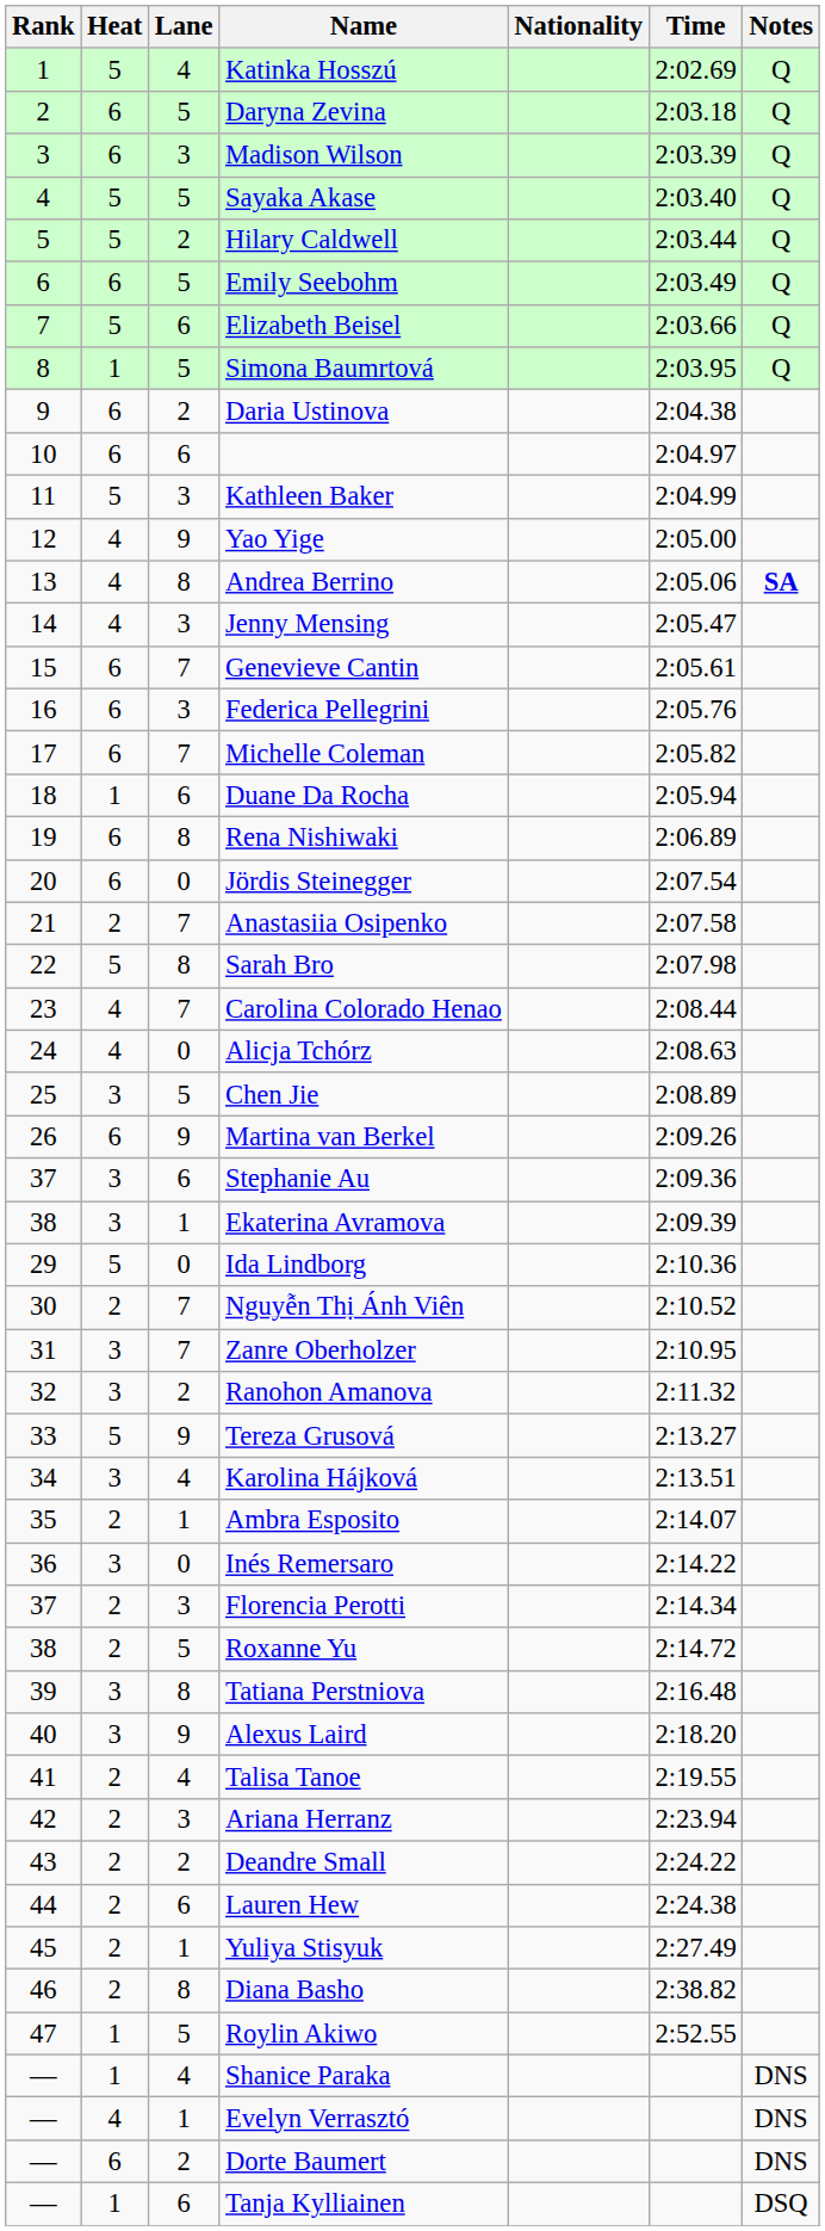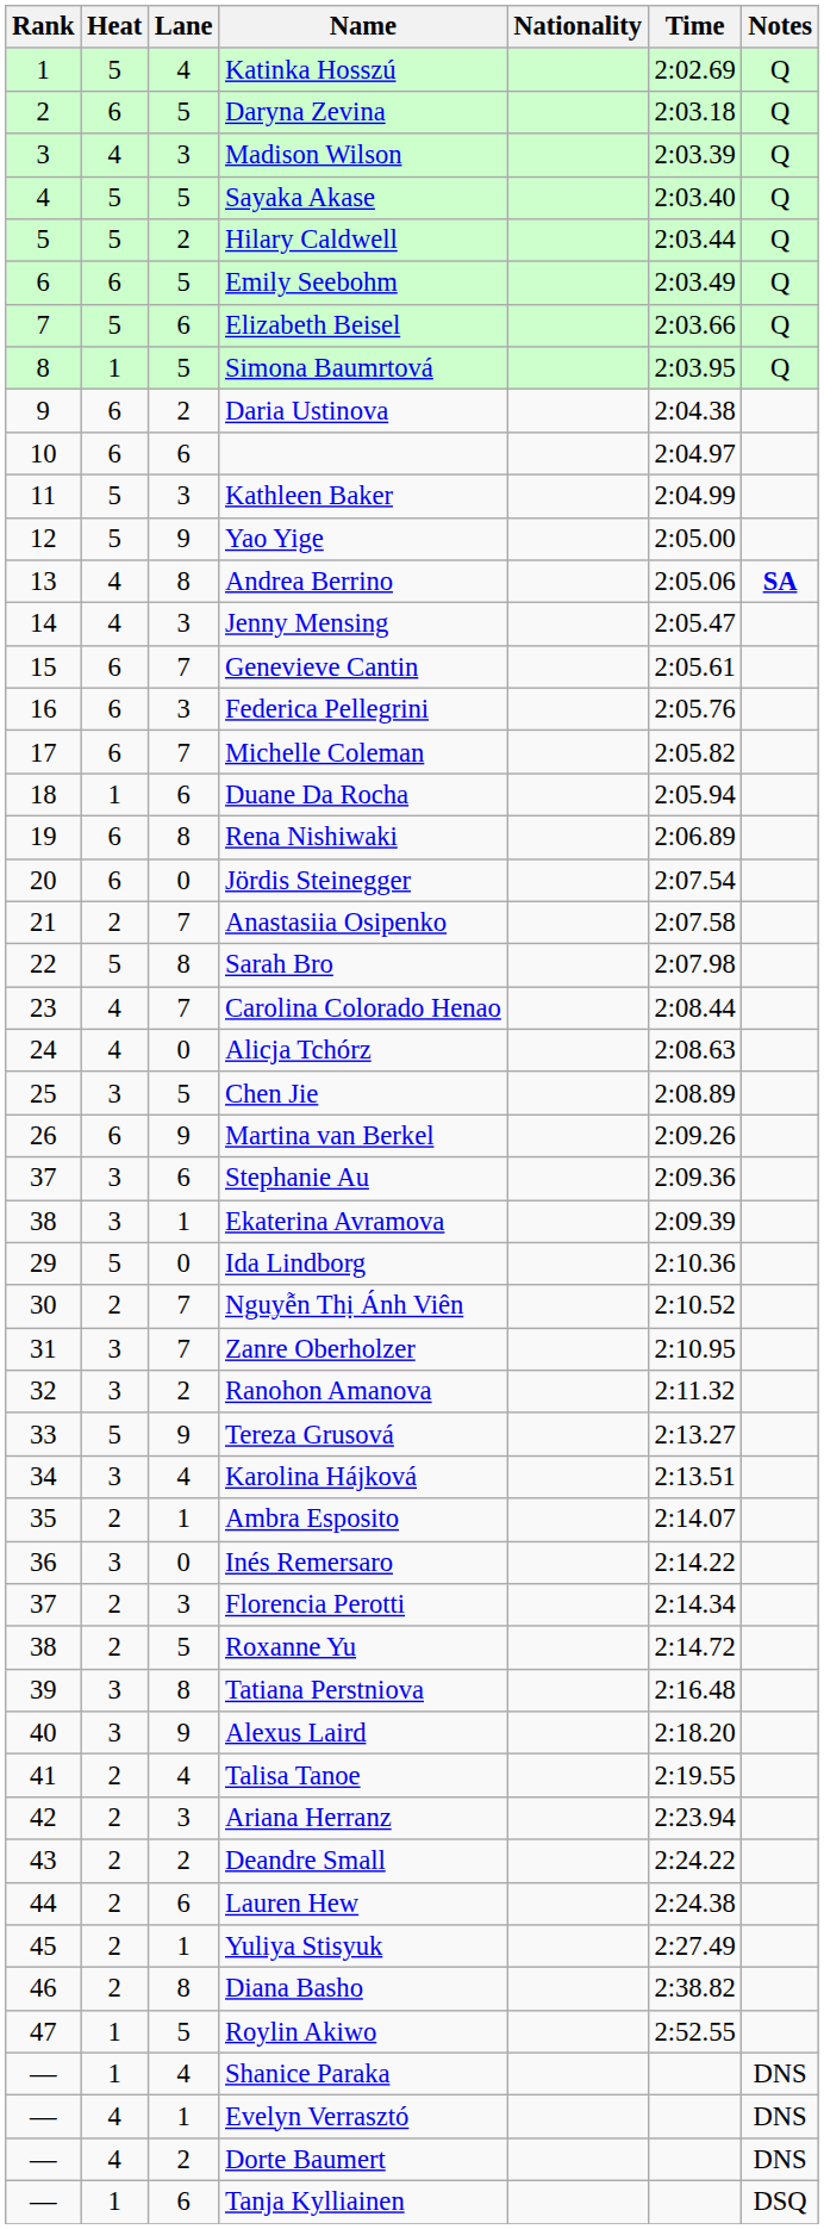 <table class="wikitable sortable" style="text-align:center">
 <tr>
 <th>Rank</th>
 <th>Heat</th>
 <th>Lane</th>
 <th>Name</th>
 <th>Nationality</th>
 <th>Time</th>
 <th>Notes</th>
 </tr>
 <tr bgcolor=ccffcc>
 <td>1</td>
 <td>5</td>
 <td>4</td>
 <td align=left><a href='#'>Katinka Hosszú</a></td>
 <td align=left></td>
 <td>2:02.69</td>
 <td>Q</td>
 </tr>
 <tr bgcolor=ccffcc>
 <td>2</td>
 <td>6</td>
 <td>5</td>
 <td align=left><a href='#'>Daryna Zevina</a></td>
 <td align=left></td>
 <td>2:03.18</td>
 <td>Q</td>
 </tr>
 <tr bgcolor=ccffcc>
 <td>3</td>
-<td>6</td>
+<td>4</td>
 <td>3</td>
 <td align=left><a href='#'>Madison Wilson</a></td>
 <td align=left></td>
 <td>2:03.39</td>
 <td>Q</td>
 </tr>
 <tr bgcolor=ccffcc>
 <td>4</td>
 <td>5</td>
 <td>5</td>
 <td align=left><a href='#'>Sayaka Akase</a></td>
 <td align=left></td>
 <td>2:03.40</td>
 <td>Q</td>
 </tr>
 <tr bgcolor=ccffcc>
 <td>5</td>
 <td>5</td>
 <td>2</td>
 <td align=left><a href='#'>Hilary Caldwell</a></td>
 <td align=left></td>
 <td>2:03.44</td>
 <td>Q</td>
 </tr>
 <tr bgcolor=ccffcc>
 <td>6</td>
 <td>6</td>
 <td>5</td>
 <td align=left><a href='#'>Emily Seebohm</a></td>
 <td align=left></td>
 <td>2:03.49</td>
 <td>Q</td>
 </tr>
 <tr bgcolor=ccffcc>
 <td>7</td>
 <td>5</td>
 <td>6</td>
 <td align=left><a href='#'>Elizabeth Beisel</a></td>
 <td align=left></td>
 <td>2:03.66</td>
 <td>Q</td>
 </tr>
 <tr bgcolor=ccffcc>
 <td>8</td>
 <td>1</td>
 <td>5</td>
 <td align=left><a href='#'>Simona Baumrtová</a></td>
 <td align=left></td>
 <td>2:03.95</td>
 <td>Q</td>
 </tr>
 <tr>
 <td>9</td>
 <td>6</td>
 <td>2</td>
 <td align=left><a href='#'>Daria Ustinova</a></td>
 <td align=left></td>
 <td>2:04.38</td>
 <td></td>
 </tr>
 <tr>
 <td>10</td>
 <td>6</td>
 <td>6</td>
 <td align=left></td>
 <td align=left></td>
 <td>2:04.97</td>
 <td></td>
 </tr>
 <tr>
 <td>11</td>
 <td>5</td>
 <td>3</td>
 <td align=left><a href='#'>Kathleen Baker</a></td>
 <td align=left></td>
 <td>2:04.99</td>
 <td></td>
 </tr>
 <tr>
 <td>12</td>
-<td>4</td>
+<td>5</td>
 <td>9</td>
 <td align=left><a href='#'>Yao Yige</a></td>
 <td align=left></td>
 <td>2:05.00</td>
 <td></td>
 </tr>
 <tr>
 <td>13</td>
 <td>4</td>
 <td>8</td>
 <td align=left><a href='#'>Andrea Berrino</a></td>
 <td align=left></td>
 <td>2:05.06</td>
 <td><strong><a href='#'>SA</a></strong></td>
 </tr>
 <tr>
 <td>14</td>
 <td>4</td>
 <td>3</td>
 <td align=left><a href='#'>Jenny Mensing</a></td>
 <td align=left></td>
 <td>2:05.47</td>
 <td></td>
 </tr>
 <tr>
 <td>15</td>
 <td>6</td>
 <td>7</td>
 <td align=left><a href='#'>Genevieve Cantin</a></td>
 <td align=left></td>
 <td>2:05.61</td>
 <td></td>
 </tr>
 <tr>
 <td>16</td>
 <td>6</td>
 <td>3</td>
 <td align=left><a href='#'>Federica Pellegrini</a></td>
 <td align=left></td>
 <td>2:05.76</td>
 <td></td>
 </tr>
 <tr>
 <td>17</td>
 <td>6</td>
 <td>7</td>
 <td align=left><a href='#'>Michelle Coleman</a></td>
 <td align=left></td>
 <td>2:05.82</td>
 <td></td>
 </tr>
 <tr>
 <td>18</td>
 <td>1</td>
 <td>6</td>
 <td align=left><a href='#'>Duane Da Rocha</a></td>
 <td align=left></td>
 <td>2:05.94</td>
 <td></td>
 </tr>
 <tr>
 <td>19</td>
 <td>6</td>
 <td>8</td>
 <td align=left><a href='#'>Rena Nishiwaki</a></td>
 <td align=left></td>
 <td>2:06.89</td>
 <td></td>
 </tr>
 <tr>
 <td>20</td>
 <td>6</td>
 <td>0</td>
 <td align=left><a href='#'>Jördis Steinegger</a></td>
 <td align=left></td>
 <td>2:07.54</td>
 <td></td>
 </tr>
 <tr>
 <td>21</td>
 <td>2</td>
 <td>7</td>
 <td align=left><a href='#'>Anastasiia Osipenko</a></td>
 <td align=left></td>
 <td>2:07.58</td>
 <td></td>
 </tr>
 <tr>
 <td>22</td>
 <td>5</td>
 <td>8</td>
 <td align=left><a href='#'>Sarah Bro</a></td>
 <td align=left></td>
 <td>2:07.98</td>
 <td></td>
 </tr>
 <tr>
 <td>23</td>
 <td>4</td>
 <td>7</td>
 <td align=left><a href='#'>Carolina Colorado Henao</a></td>
 <td align=left></td>
 <td>2:08.44</td>
 <td></td>
 </tr>
 <tr>
 <td>24</td>
 <td>4</td>
 <td>0</td>
 <td align=left><a href='#'>Alicja Tchórz</a></td>
 <td align=left></td>
 <td>2:08.63</td>
 <td></td>
 </tr>
 <tr>
 <td>25</td>
 <td>3</td>
 <td>5</td>
 <td align=left><a href='#'>Chen Jie</a></td>
 <td align=left></td>
 <td>2:08.89</td>
 <td></td>
 </tr>
 <tr>
 <td>26</td>
 <td>6</td>
 <td>9</td>
 <td align=left><a href='#'>Martina van Berkel</a></td>
 <td align=left></td>
 <td>2:09.26</td>
 <td></td>
 </tr>
 <tr>
 <td>37</td>
 <td>3</td>
 <td>6</td>
 <td align=left><a href='#'>Stephanie Au</a></td>
 <td align=left></td>
 <td>2:09.36</td>
 <td></td>
 </tr>
 <tr>
 <td>38</td>
 <td>3</td>
 <td>1</td>
 <td align=left><a href='#'>Ekaterina Avramova</a></td>
 <td align=left></td>
 <td>2:09.39</td>
 <td></td>
 </tr>
 <tr>
 <td>29</td>
 <td>5</td>
 <td>0</td>
 <td align=left><a href='#'>Ida Lindborg</a></td>
 <td align=left></td>
 <td>2:10.36</td>
 <td></td>
 </tr>
 <tr>
 <td>30</td>
 <td>2</td>
 <td>7</td>
 <td align=left><a href='#'>Nguyễn Thị Ánh Viên</a></td>
 <td align=left></td>
 <td>2:10.52</td>
 <td></td>
 </tr>
 <tr>
 <td>31</td>
 <td>3</td>
 <td>7</td>
 <td align=left><a href='#'>Zanre Oberholzer</a></td>
 <td align=left></td>
 <td>2:10.95</td>
 <td></td>
 </tr>
 <tr>
 <td>32</td>
 <td>3</td>
 <td>2</td>
 <td align=left><a href='#'>Ranohon Amanova</a></td>
 <td align=left></td>
 <td>2:11.32</td>
 <td></td>
 </tr>
 <tr>
 <td>33</td>
 <td>5</td>
 <td>9</td>
 <td align=left><a href='#'>Tereza Grusová</a></td>
 <td align=left></td>
 <td>2:13.27</td>
 <td></td>
 </tr>
 <tr>
 <td>34</td>
 <td>3</td>
 <td>4</td>
 <td align=left><a href='#'>Karolina Hájková</a></td>
 <td align=left></td>
 <td>2:13.51</td>
 <td></td>
 </tr>
 <tr>
 <td>35</td>
 <td>2</td>
 <td>1</td>
 <td align=left><a href='#'>Ambra Esposito</a></td>
 <td align=left></td>
 <td>2:14.07</td>
 <td></td>
 </tr>
 <tr>
 <td>36</td>
 <td>3</td>
 <td>0</td>
 <td align=left><a href='#'>Inés Remersaro</a></td>
 <td align=left></td>
 <td>2:14.22</td>
 <td></td>
 </tr>
 <tr>
 <td>37</td>
 <td>2</td>
 <td>3</td>
 <td align=left><a href='#'>Florencia Perotti</a></td>
 <td align=left></td>
 <td>2:14.34</td>
 <td></td>
 </tr>
 <tr>
 <td>38</td>
 <td>2</td>
 <td>5</td>
 <td align=left><a href='#'>Roxanne Yu</a></td>
 <td align=left></td>
 <td>2:14.72</td>
 <td></td>
 </tr>
 <tr>
 <td>39</td>
 <td>3</td>
 <td>8</td>
 <td align=left><a href='#'>Tatiana Perstniova</a></td>
 <td align=left></td>
 <td>2:16.48</td>
 <td></td>
 </tr>
 <tr>
 <td>40</td>
 <td>3</td>
 <td>9</td>
 <td align=left><a href='#'>Alexus Laird</a></td>
 <td align=left></td>
 <td>2:18.20</td>
 <td></td>
 </tr>
 <tr>
 <td>41</td>
 <td>2</td>
 <td>4</td>
 <td align=left><a href='#'>Talisa Tanoe</a></td>
 <td align=left></td>
 <td>2:19.55</td>
 <td></td>
 </tr>
 <tr>
 <td>42</td>
 <td>2</td>
 <td>3</td>
 <td align=left><a href='#'>Ariana Herranz</a></td>
 <td align=left></td>
 <td>2:23.94</td>
 <td></td>
 </tr>
 <tr>
 <td>43</td>
 <td>2</td>
 <td>2</td>
 <td align=left><a href='#'>Deandre Small</a></td>
 <td align=left></td>
 <td>2:24.22</td>
 <td></td>
 </tr>
 <tr>
 <td>44</td>
 <td>2</td>
 <td>6</td>
 <td align=left><a href='#'>Lauren Hew</a></td>
 <td align=left></td>
 <td>2:24.38</td>
 <td></td>
 </tr>
 <tr>
 <td>45</td>
 <td>2</td>
 <td>1</td>
 <td align=left><a href='#'>Yuliya Stisyuk</a></td>
 <td align=left></td>
 <td>2:27.49</td>
 <td></td>
 </tr>
 <tr>
 <td>46</td>
 <td>2</td>
 <td>8</td>
 <td align=left><a href='#'>Diana Basho</a></td>
 <td align=left></td>
 <td>2:38.82</td>
 <td></td>
 </tr>
 <tr>
 <td>47</td>
 <td>1</td>
 <td>5</td>
 <td align=left><a href='#'>Roylin Akiwo</a></td>
 <td align=left></td>
 <td>2:52.55</td>
 <td></td>
 </tr>
 <tr>
 <td>—</td>
 <td>1</td>
 <td>4</td>
 <td align=left><a href='#'>Shanice Paraka</a></td>
 <td align=left></td>
 <td></td>
 <td>DNS</td>
 </tr>
 <tr>
 <td>—</td>
 <td>4</td>
 <td>1</td>
 <td align=left><a href='#'>Evelyn Verrasztó</a></td>
 <td align=left></td>
 <td></td>
 <td>DNS</td>
 </tr>
 <tr>
 <td>—</td>
-<td>6</td>
+<td>4</td>
 <td>2</td>
 <td align=left><a href='#'>Dorte Baumert</a></td>
 <td align=left></td>
 <td></td>
 <td>DNS</td>
 </tr>
 <tr>
 <td>—</td>
 <td>1</td>
 <td>6</td>
 <td align=left><a href='#'>Tanja Kylliainen</a></td>
 <td align=left></td>
 <td></td>
 <td>DSQ</td>
 </tr>
 </table>
